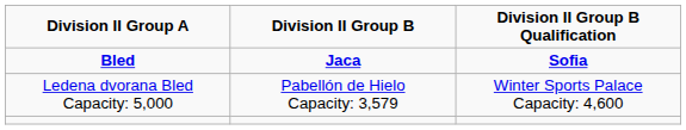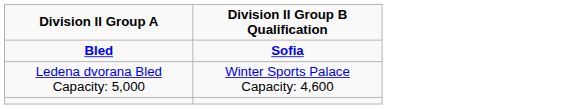 <table class="wikitable" style="text-align:center;">
 <tr>
 <td><strong>Division II Group A</strong></td>
-<td><strong>Division II Group B</strong></td>
 <td><strong>Division II Group B<br>Qualification</strong></td>
 </tr>
 <tr>
 <td width=220px><strong><a href='#'>Bled</a></strong></td>
-<td width=220px><strong><a href='#'>Jaca</a></strong></td>
 <td width=220px><strong><a href='#'>Sofia</a></strong></td>
 </tr>
 <tr>
 <td><a href='#'>Ledena dvorana Bled</a><br>Capacity: 5,000</td>
-<td><a href='#'>Pabellón de Hielo</a><br>Capacity: 3,579</td>
 <td><a href='#'>Winter Sports Palace</a><br>Capacity: 4,600</td>
 </tr>
 <tr>
 <td></td>
 <td></td>
-<td></td>
 </tr>
 </table>
